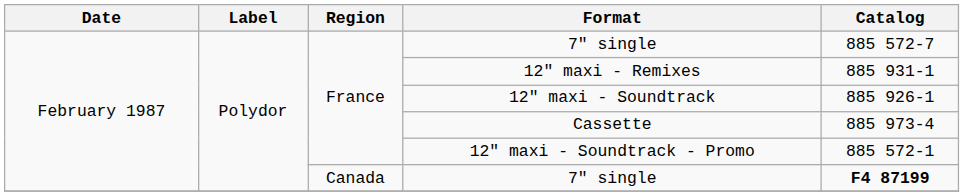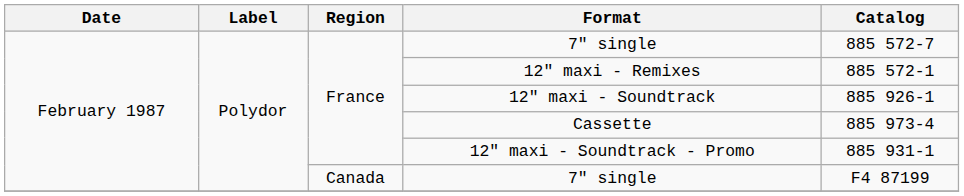 <table class="wikitable" width="60%" border="1">
 <tr>
 <th>Date</th>
 <th>Label</th>
 <th>Region</th>
 <th>Format</th>
 <th>Catalog</th>
 </tr>
 <tr>
 <td rowspan=6 align=center>February 1987</td>
 <td rowspan=6 align=center>Polydor</td>
 <td rowspan=5 align=center>France</td>
 <td align=center>7" single</td>
 <td align=center>885 572-7</td>
 </tr>
 <tr>
 <td align=center>12" maxi - Remixes</td>
-<td align=center>885 931-1</td>
+<td align=center>885 572-1</td>
 </tr>
 <tr>
 <td align=center>12" maxi - Soundtrack</td>
 <td align=center>885 926-1</td>
 </tr>
 <tr>
 <td align=center>Cassette</td>
 <td align=center>885 973-4</td>
 </tr>
 <tr>
 <td align=center>12" maxi - Soundtrack - Promo</td>
-<td align=center>885 572-1</td>
+<td align=center>885 931-1</td>
 </tr>
 <tr>
 <td align=center>Canada</td>
 <td align=center>7" single</td>
-<td align=center><strong>F4 87199</strong></td>
+<td align=center>F4 87199</td>
 </tr>
 <tr>
 </tr>
 </table>
